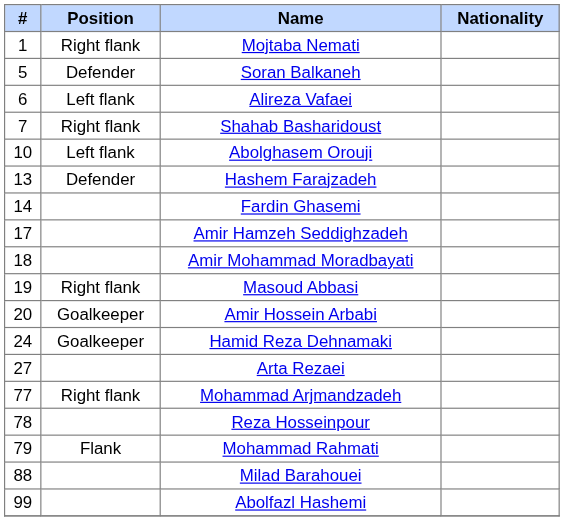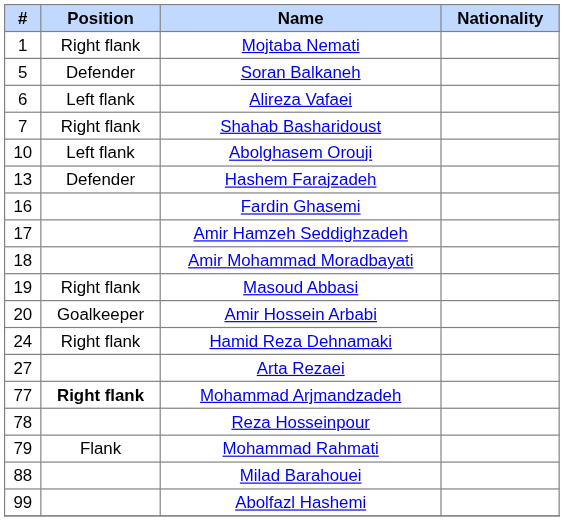 <table border=1 style="border-collapse:collapse; font-size:90%;" cellpadding=3 cellspacing=0 width=30%>
 <tr bgcolor=#C1D8FF>
 <th width=2%>#</th>
 <th width=5%>Position</th>
 <th width=10%>Name</th>
 <th width=5%>Nationality</th>
 </tr>
 <tr align=center>
 <td>1</td>
 <td>Right flank</td>
 <td><a href='#'>Mojtaba Nemati</a></td>
 <td></td>
 </tr>
 <tr align=center>
 <td>5</td>
 <td>Defender</td>
 <td><a href='#'>Soran Balkaneh</a></td>
 <td></td>
 </tr>
 <tr align=center>
 <td>6</td>
 <td>Left flank</td>
 <td><a href='#'>Alireza Vafaei</a></td>
 <td></td>
 </tr>
 <tr align=center>
 <td>7</td>
 <td>Right flank</td>
 <td><a href='#'>Shahab Basharidoust</a></td>
 <td></td>
 </tr>
 <tr align=center>
 <td>10</td>
 <td>Left flank</td>
 <td><a href='#'>Abolghasem Orouji</a></td>
 <td></td>
 </tr>
 <tr align=center>
 <td>13</td>
 <td>Defender</td>
 <td><a href='#'>Hashem Farajzadeh</a></td>
 <td></td>
 </tr>
 <tr align=center>
-<td>14</td>
+<td>16</td>
 <td></td>
 <td><a href='#'>Fardin Ghasemi</a></td>
 <td></td>
 </tr>
 <tr align=center>
 <td>17</td>
 <td></td>
 <td><a href='#'>Amir Hamzeh Seddighzadeh</a></td>
 <td></td>
 </tr>
 <tr align=center>
 <td>18</td>
 <td></td>
 <td><a href='#'>Amir Mohammad Moradbayati</a></td>
 <td></td>
 </tr>
 <tr align=center>
 <td>19</td>
 <td>Right flank</td>
 <td><a href='#'>Masoud Abbasi</a></td>
 <td></td>
 </tr>
 <tr align=center>
 <td>20</td>
 <td>Goalkeeper</td>
 <td><a href='#'>Amir Hossein Arbabi</a></td>
 <td></td>
 </tr>
 <tr align=center>
 <td>24</td>
-<td>Goalkeeper</td>
+<td>Right flank</td>
 <td><a href='#'>Hamid Reza Dehnamaki</a></td>
 <td></td>
 </tr>
 <tr align=center>
 <td>27</td>
 <td></td>
 <td><a href='#'>Arta Rezaei</a></td>
 <td></td>
 </tr>
 <tr align=center>
 <td>77</td>
-<td>Right flank</td>
+<td><strong>Right flank</strong></td>
 <td><a href='#'>Mohammad Arjmandzadeh</a></td>
 <td></td>
 </tr>
 <tr align=center>
 <td>78</td>
 <td></td>
 <td><a href='#'>Reza Hosseinpour</a></td>
 <td></td>
 </tr>
 <tr align=center>
 <td>79</td>
 <td>Flank</td>
 <td><a href='#'>Mohammad Rahmati</a></td>
 <td></td>
 </tr>
 <tr align=center>
 <td>88</td>
 <td></td>
 <td><a href='#'>Milad Barahouei</a></td>
 <td></td>
 </tr>
 <tr align=center>
 <td>99</td>
 <td></td>
 <td><a href='#'>Abolfazl Hashemi</a></td>
 <td></td>
 </tr>
 <tr align=center>
 </tr>
 </table>
